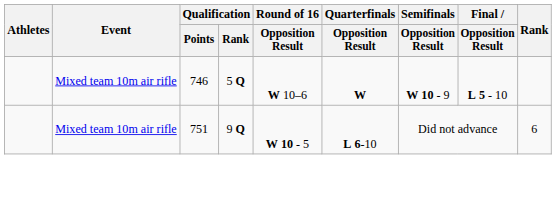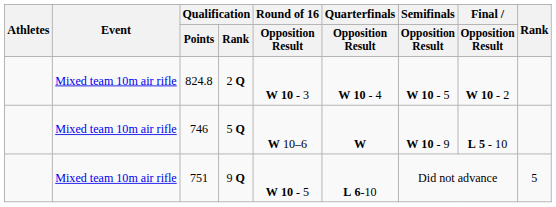 <table class="wikitable" style="font-size:90%;">
 <tr>
 <th rowspan=2>Athletes</th>
 <th rowspan=2>Event</th>
 <th colspan=2>Qualification</th>
 <th>Round of 16</th>
 <th>Quarterfinals</th>
 <th>Semifinals</th>
 <th>Final / </th>
 <th rowspan=2>Rank</th>
 </tr>
 <tr style="font-size:95%">
 <th>Points</th>
 <th>Rank</th>
 <th>Opposition<br>Result</th>
 <th>Opposition<br>Result</th>
 <th>Opposition<br>Result</th>
 <th>Opposition<br>Result</th>
 </tr>
 <tr align=center>
 <td align=left><br></td>
 <td align=left><a href='#'>Mixed team 10m air rifle</a></td>
+<td>824.8</td>
+<td>2 <strong>Q</strong></td>
+<td><small><br></small> <br><strong>W</strong> <strong>10</strong> - 3</td>
+<td><small><br></small> <br><strong>W</strong> <strong>10</strong> - 4</td>
+<td><small><br></small> <br><strong>W</strong> <strong>10</strong> - 5</td>
+<td><small><br></small> <br><strong>W</strong> <strong>10</strong> - 2</td>
+<td></td>
+</tr>
+<tr align=center>
+<td align=left><br></td>
+<td align=left><a href='#'>Mixed team 10m air rifle</a></td>
 <td>746</td>
 <td>5 <strong>Q</strong></td>
 <td><small><br></small> <br><strong>W</strong> 10–6</td>
 <td><small><br></small> <br><strong>W</strong></td>
 <td><small><br></small> <br><strong>W</strong> <strong>10</strong> - 9</td>
 <td><small><br></small> <br><strong>L</strong> <strong>5</strong> - 10</td>
 <td></td>
 </tr>
 <tr align=center>
 <td align=left><br></td>
 <td align=left><a href='#'>Mixed team 10m air rifle</a></td>
 <td>751</td>
 <td>9 <strong>Q</strong></td>
 <td><small><br></small> <br><strong>W</strong> <strong>10</strong> - 5</td>
 <td><small><br></small> <br><strong>L</strong> <strong>6</strong>-10</td>
 <td colspan=2>Did not advance</td>
-<td>6</td>
+<td>5</td>
 </tr>
 </table>
